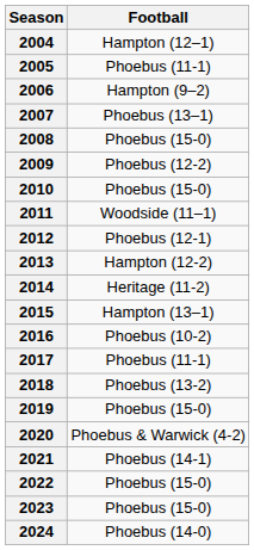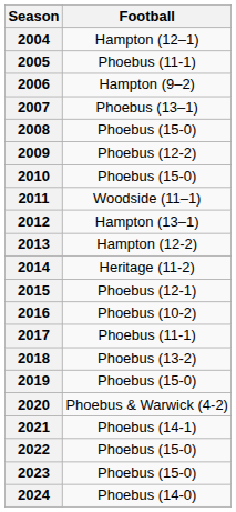 <table class="wikitable sortable" style="text-align:center">
 <tr>
 <th>Season</th>
 <th>Football</th>
 </tr>
 <tr>
 <th>2004</th>
 <td>Hampton (12–1)</td>
 </tr>
 <tr>
 <th>2005</th>
 <td>Phoebus (11-1)</td>
 </tr>
 <tr>
 <th>2006</th>
 <td>Hampton (9–2)</td>
 </tr>
 <tr>
 <th>2007</th>
 <td>Phoebus (13–1)</td>
 </tr>
 <tr>
 <th>2008</th>
 <td>Phoebus (15-0)</td>
 </tr>
 <tr>
 <th>2009</th>
 <td>Phoebus (12-2)</td>
 </tr>
 <tr>
 <th>2010</th>
 <td>Phoebus (15-0)</td>
 </tr>
 <tr>
 <th>2011</th>
 <td>Woodside (11–1)</td>
 </tr>
 <tr>
 <th>2012</th>
-<td>Phoebus (12-1)</td>
+<td>Hampton (13–1)</td>
 </tr>
 <tr>
 <th>2013</th>
 <td>Hampton (12-2)</td>
 </tr>
 <tr>
 <th>2014</th>
 <td>Heritage (11-2)</td>
 </tr>
 <tr>
 <th>2015</th>
-<td>Hampton (13–1)</td>
+<td>Phoebus (12-1)</td>
 </tr>
 <tr>
 <th>2016</th>
 <td>Phoebus (10-2)</td>
 </tr>
 <tr>
 <th>2017</th>
 <td>Phoebus (11-1)</td>
 </tr>
 <tr>
 <th>2018</th>
 <td>Phoebus (13-2)</td>
 </tr>
 <tr>
 <th>2019</th>
 <td>Phoebus (15-0)</td>
 </tr>
 <tr>
 <th>2020</th>
 <td>Phoebus & Warwick (4-2)</td>
 </tr>
 <tr>
 <th>2021</th>
 <td>Phoebus (14-1)</td>
 </tr>
 <tr>
 <th>2022</th>
 <td>Phoebus (15-0)</td>
 </tr>
 <tr>
 <th>2023</th>
 <td>Phoebus (15-0)</td>
 </tr>
 <tr>
 <th>2024</th>
 <td>Phoebus (14-0)</td>
 </tr>
 </table>
